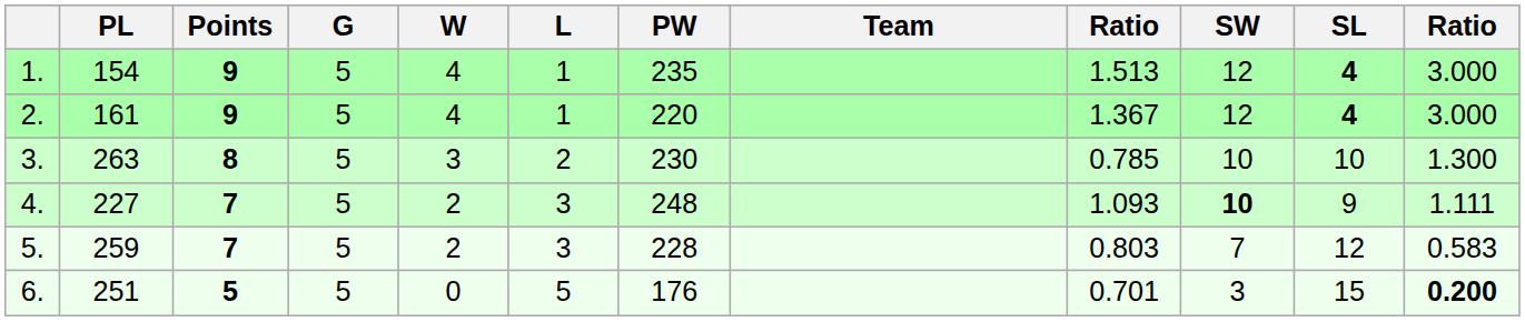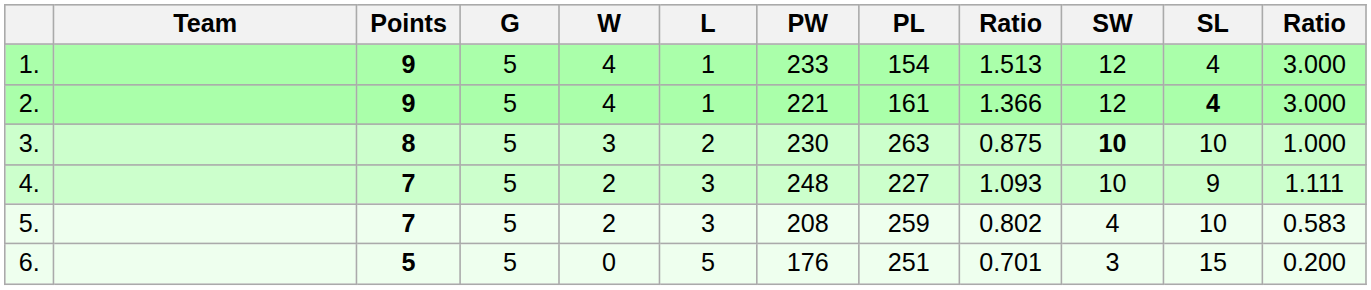 <table class=wikitable style="text-align:center">
 <tr bgcolor="#DCDCDC">
 <th width="25"></th>
-<th width="60">PL</th>
+<th width="200">Team</th>
 <th width="60">Points</th>
 <th width="60">G</th>
 <th width="60">W</th>
 <th width="60">L</th>
 <th width="60">PW</th>
-<th width="200">Team</th>
+<th width="60">PL</th>
 <th width="60">Ratio</th>
 <th width="60">SW</th>
 <th width="60">SL</th>
 <th width="60">Ratio</th>
 </tr>
 <tr bgcolor=#AAFFAA>
 <td>1.</td>
-<td>154</td>
+<td align=left></td>
 <td><strong>9</strong></td>
 <td>5</td>
 <td>4</td>
 <td>1</td>
-<td>235</td>
-<td align=left></td>
+<td>233</td>
+<td>154</td>
 <td>1.513</td>
 <td>12</td>
-<td><strong>4</strong></td>
+<td>4</td>
 <td>3.000</td>
 </tr>
 <tr bgcolor=#AAFFAA>
 <td>2.</td>
-<td>161</td>
+<td align=left></td>
 <td><strong>9</strong></td>
 <td>5</td>
 <td>4</td>
 <td>1</td>
-<td>220</td>
-<td align=left></td>
-<td>1.367</td>
+<td>221</td>
+<td>161</td>
+<td>1.366</td>
 <td>12</td>
 <td><strong>4</strong></td>
 <td>3.000</td>
 </tr>
 <tr bgcolor=#CCFFCC>
 <td>3.</td>
-<td>263</td>
+<td align=left></td>
 <td><strong>8</strong></td>
 <td>5</td>
 <td>3</td>
 <td>2</td>
 <td>230</td>
-<td align=left></td>
-<td>0.785</td>
+<td>263</td>
+<td>0.875</td>
+<td><strong>10</strong></td>
 <td>10</td>
-<td>10</td>
-<td>1.300</td>
+<td>1.000</td>
 </tr>
 <tr bgcolor=#CCFFCC>
 <td>4.</td>
-<td>227</td>
+<td align=left></td>
 <td><strong>7</strong></td>
 <td>5</td>
 <td>2</td>
 <td>3</td>
 <td>248</td>
-<td align=left></td>
+<td>227</td>
 <td>1.093</td>
-<td><strong>10</strong></td>
+<td>10</td>
 <td>9</td>
 <td>1.111</td>
 </tr>
 <tr bgcolor=#EEFFEE>
 <td>5.</td>
-<td>259</td>
+<td align=left></td>
 <td><strong>7</strong></td>
 <td>5</td>
 <td>2</td>
 <td>3</td>
-<td>228</td>
-<td align=left></td>
-<td>0.803</td>
-<td>7</td>
-<td>12</td>
+<td>208</td>
+<td>259</td>
+<td>0.802</td>
+<td>4</td>
+<td>10</td>
 <td>0.583</td>
 </tr>
 <tr bgcolor=#EEFFEE>
 <td>6.</td>
-<td>251</td>
+<td align=left></td>
 <td><strong>5</strong></td>
 <td>5</td>
 <td>0</td>
 <td>5</td>
 <td>176</td>
-<td align=left></td>
+<td>251</td>
 <td>0.701</td>
 <td>3</td>
 <td>15</td>
-<td><strong>0.200</strong></td>
+<td>0.200</td>
 </tr>
 </table>
